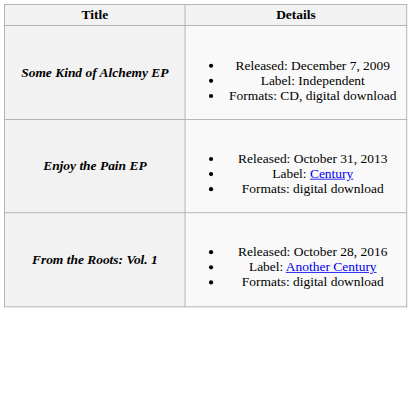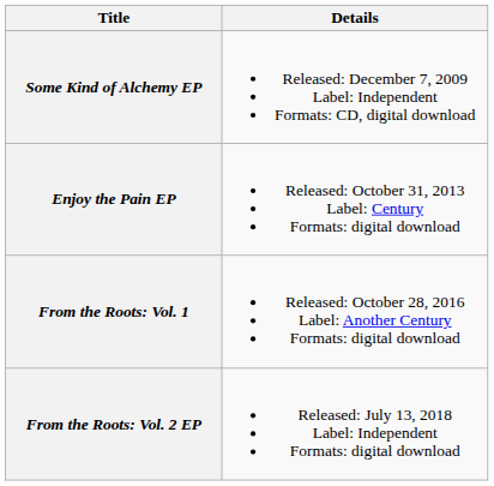 <table class="wikitable plainrowheaders" style="text-align:center;">
 <tr>
 <th style="width:13em;">Title</th>
 <th style="width:16em;">Details</th>
 </tr>
 <tr>
 <th scope="row"><em>Some Kind of Alchemy EP</em></th>
 <td><br><ul><li>Released: December 7, 2009</li><li>Label: Independent</li><li>Formats: CD, digital download</li></ul></td>
 </tr>
 <tr>
 <th scope="row"><em>Enjoy the Pain EP</em></th>
 <td><br><ul><li>Released: October 31, 2013</li><li>Label: <a href='#'>Century</a></li><li>Formats: digital download</li></ul></td>
 </tr>
 <tr>
 <th scope="row"><em>From the Roots: Vol. 1</em></th>
 <td><br><ul><li>Released: October 28, 2016</li><li>Label: <a href='#'>Another Century</a></li><li>Formats: digital download</li></ul></td>
 </tr>
+<tr>
+<th scope="row"><em>From the Roots: Vol. 2 EP</em></th>
+<td><br><ul><li>Released: July 13, 2018</li><li>Label: Independent</li><li>Formats: digital download</li></ul></td>
+</tr>
 </table>
